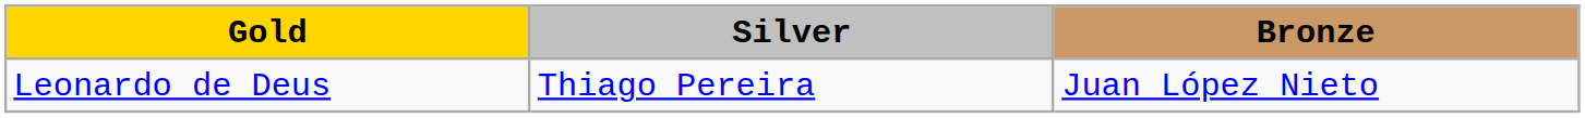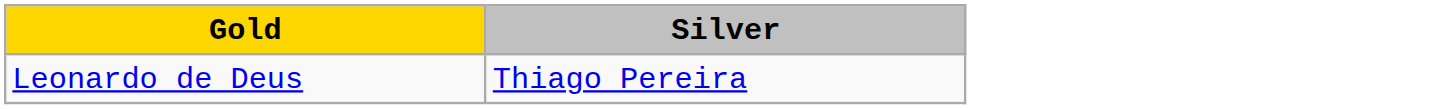 <table class="wikitable" style="text-align:left">
 <tr align="center">
 <td width=200 bgcolor=gold><strong>Gold</strong></td>
 <td width=200 bgcolor=silver><strong>Silver</strong></td>
-<td width=200 bgcolor=CC9966><strong>Bronze</strong></td>
 </tr>
 <tr>
 <td><a href='#'>Leonardo de Deus</a><br><em></em></td>
 <td><a href='#'>Thiago Pereira</a><br><em></em></td>
-<td><a href='#'>Juan López Nieto</a><br><em></em></td>
 </tr>
 </table>
